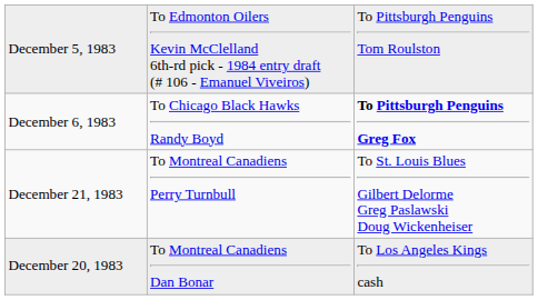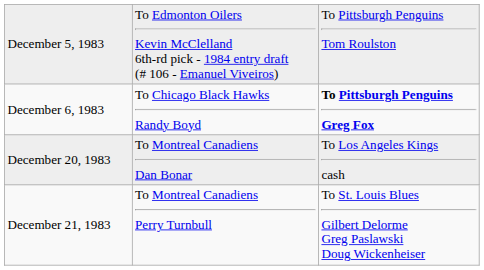 <table class="wikitable" style="border:1px solid #999; width:580px;">
 <tr style="background:#eee;">
 <td>December 5, 1983</td>
 <td valign="top">To <a href='#'>Edmonton Oilers</a><hr><a href='#'>Kevin McClelland</a><br>6th-rd pick - <a href='#'>1984 entry draft</a><br>(# 106 - <a href='#'>Emanuel Viveiros</a>)</td>
 <td valign="top">To <a href='#'>Pittsburgh Penguins</a><hr><a href='#'>Tom Roulston</a></td>
 </tr>
 <tr>
 <td>December 6, 1983</td>
 <td valign="top">To <a href='#'>Chicago Black Hawks</a><hr><a href='#'>Randy Boyd</a></td>
 <td valign="top"><strong>To <a href='#'>Pittsburgh Penguins</a><hr><a href='#'>Greg Fox</a></strong></td>
 </tr>
+<tr style="background:#eee;">
+<td>December 20, 1983</td>
+<td valign="top">To <a href='#'>Montreal Canadiens</a><hr><a href='#'>Dan Bonar</a></td>
+<td valign="top">To <a href='#'>Los Angeles Kings</a><hr>cash</td>
+</tr>
 <tr>
 <td>December 21, 1983</td>
 <td valign="top">To <a href='#'>Montreal Canadiens</a><hr><a href='#'>Perry Turnbull</a></td>
 <td valign="top">To <a href='#'>St. Louis Blues</a><hr><a href='#'>Gilbert Delorme</a><br><a href='#'>Greg Paslawski</a><br><a href='#'>Doug Wickenheiser</a></td>
 </tr>
-<tr style="background:#eee;">
-<td>December 20, 1983</td>
-<td valign="top">To <a href='#'>Montreal Canadiens</a><hr><a href='#'>Dan Bonar</a></td>
-<td valign="top">To <a href='#'>Los Angeles Kings</a><hr>cash</td>
-</tr>
 </table>
